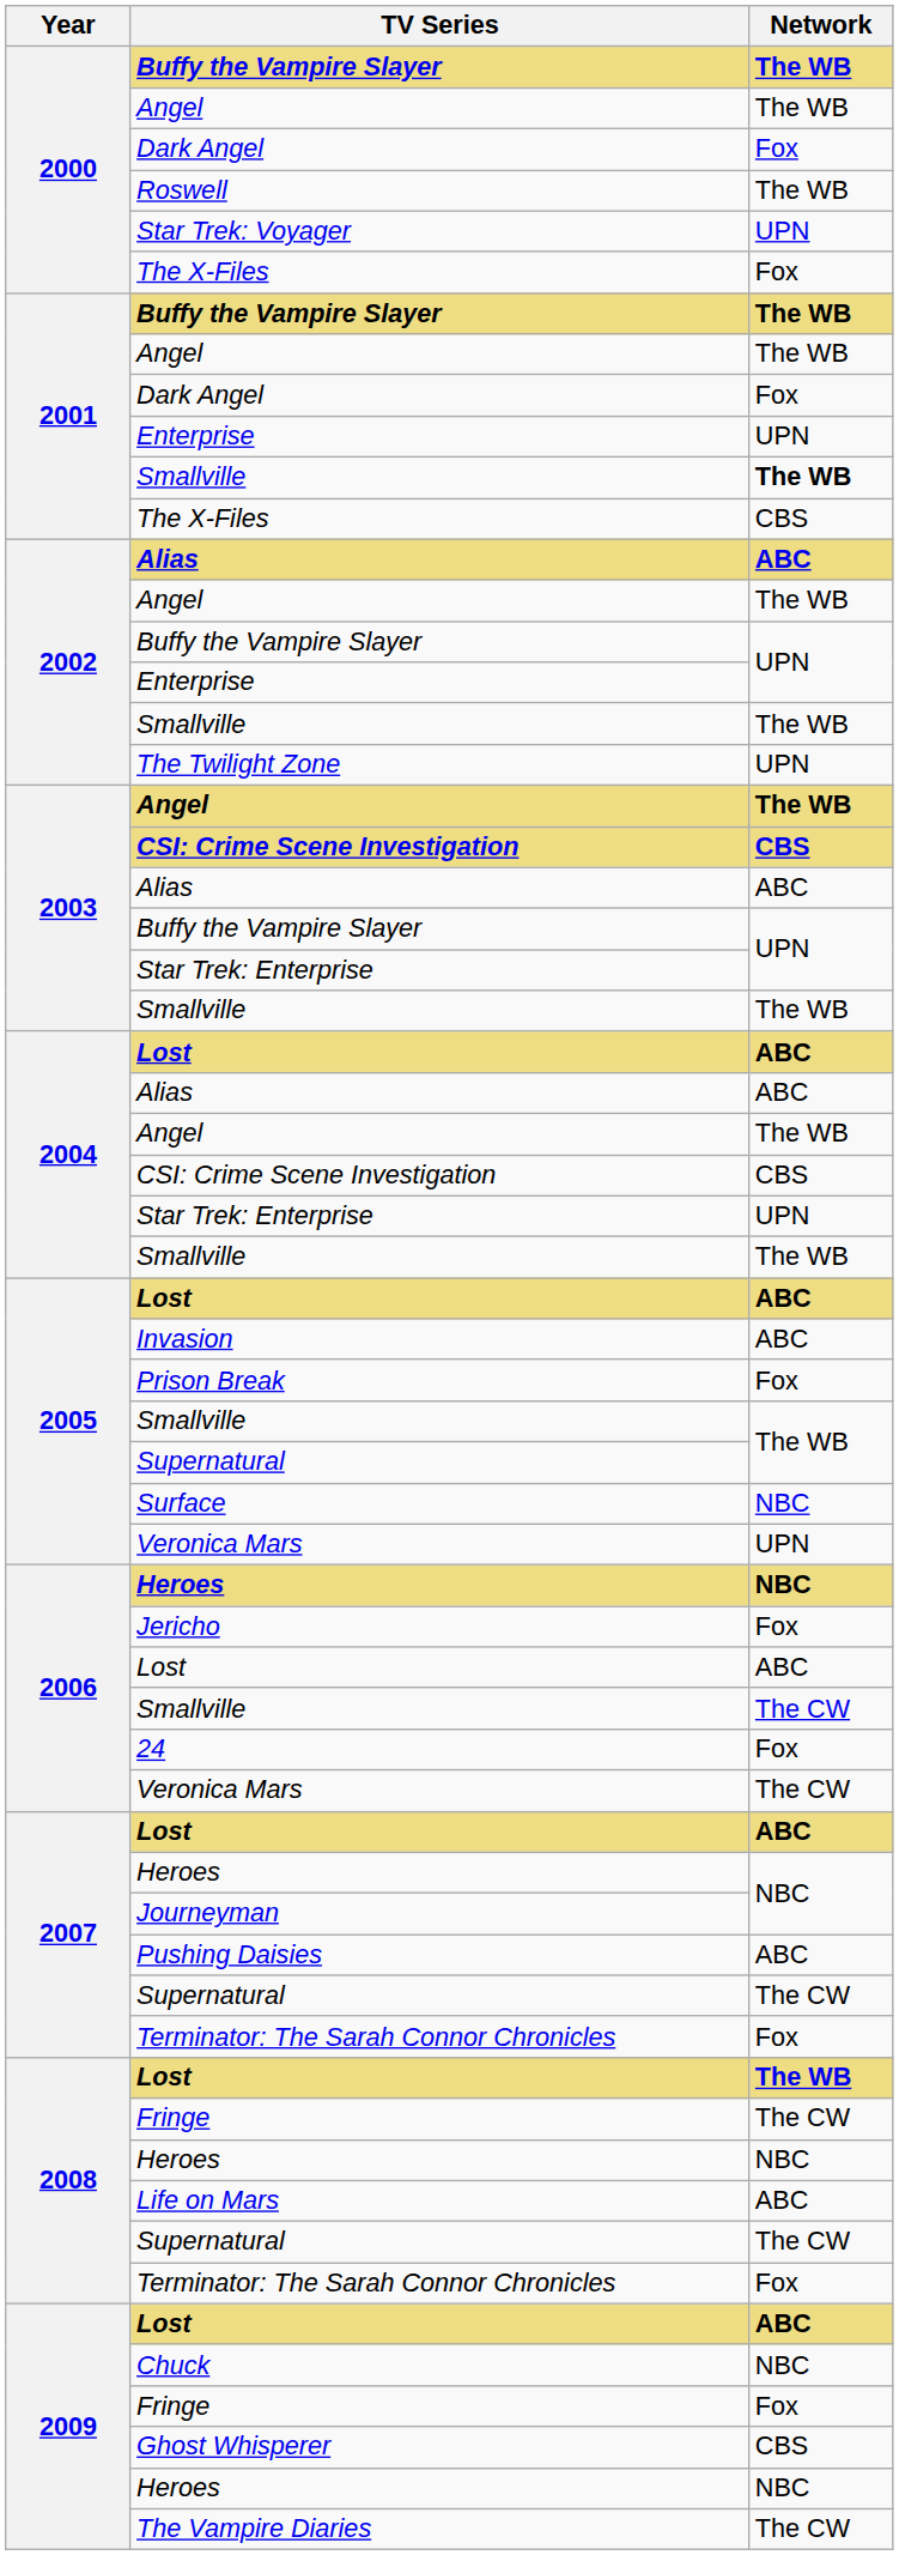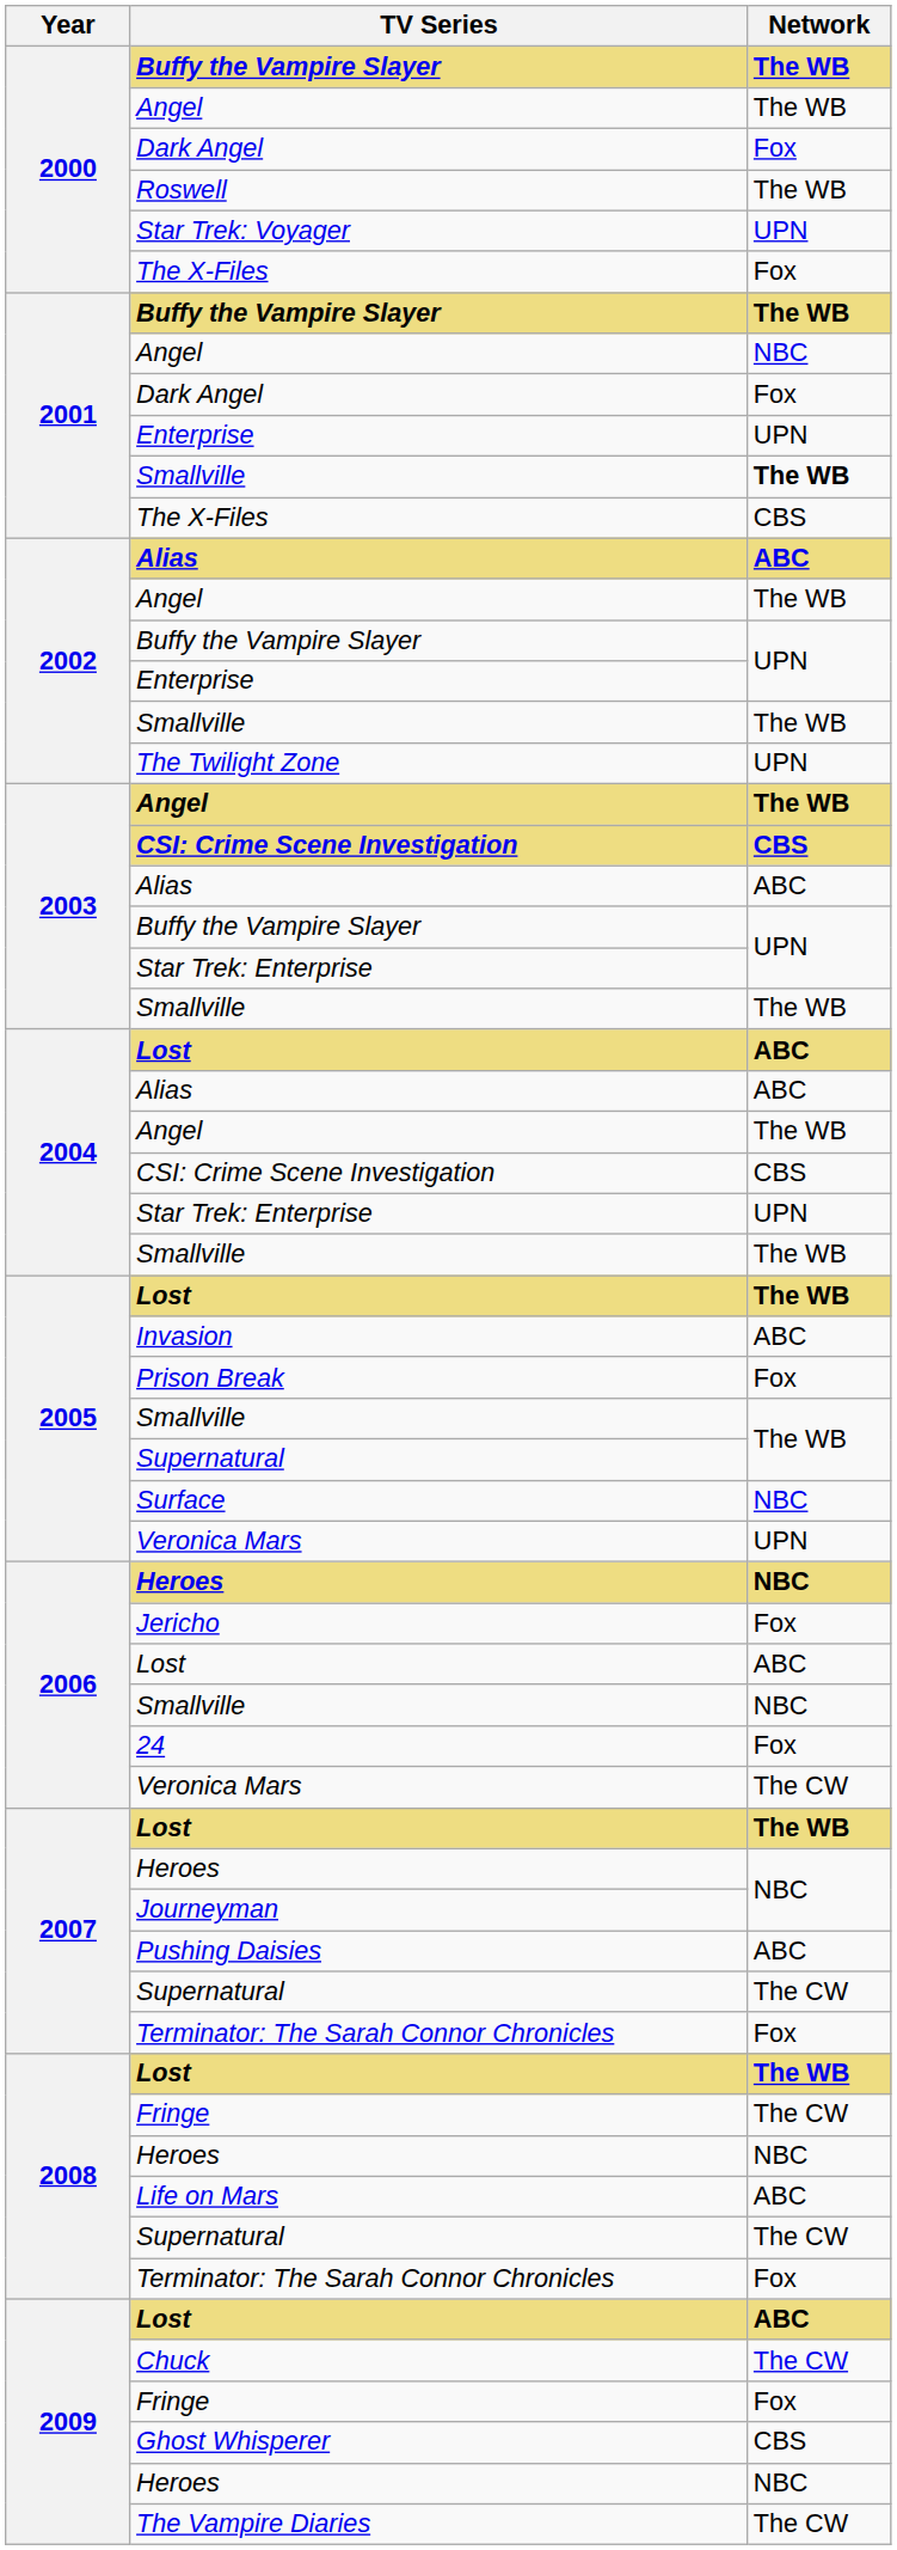 <table class="wikitable" width="550px" border="1" cellpadding="5" cellspacing="0" align="centre">
 <tr>
 <th width="70px">Year</th>
 <th>TV Series</th>
 <th>Network</th>
 </tr>
 <tr>
 <th rowspan=6><a href='#'>2000</a></th>
 <td style="background:#EEDD82"><strong><em><a href='#'>Buffy the Vampire Slayer</a></em></strong></td>
 <td style="background:#EEDD82"><strong><a href='#'>The WB</a></strong></td>
 </tr>
 <tr>
 <td><em><a href='#'>Angel</a></em></td>
 <td>The WB</td>
 </tr>
 <tr>
 <td><em><a href='#'>Dark Angel</a></em></td>
 <td><a href='#'>Fox</a></td>
 </tr>
 <tr>
 <td><em><a href='#'>Roswell</a></em></td>
 <td>The WB</td>
 </tr>
 <tr>
 <td><em><a href='#'>Star Trek: Voyager</a></em></td>
 <td><a href='#'>UPN</a></td>
 </tr>
 <tr>
 <td><em><a href='#'>The X-Files</a></em></td>
 <td>Fox</td>
 </tr>
 <tr>
 <th rowspan=6><a href='#'>2001</a></th>
 <td style="background:#EEDD82"><strong><em>Buffy the Vampire Slayer</em></strong></td>
 <td style="background:#EEDD82"><strong>The WB</strong></td>
 </tr>
 <tr>
 <td><em>Angel</em></td>
-<td>The WB</td>
+<td><a href='#'>NBC</a></td>
 </tr>
 <tr>
 <td><em>Dark Angel</em></td>
 <td>Fox</td>
 </tr>
 <tr>
 <td><em><a href='#'>Enterprise</a></em></td>
 <td>UPN</td>
 </tr>
 <tr>
 <td><em><a href='#'>Smallville</a></em></td>
 <td><strong>The WB</strong></td>
 </tr>
 <tr>
 <td><em>The X-Files</em></td>
 <td>CBS</td>
 </tr>
 <tr>
 <th rowspan=6><a href='#'>2002</a></th>
 <td style="background:#EEDD82"><strong><em><a href='#'>Alias</a></em></strong></td>
 <td style="background:#EEDD82"><strong><a href='#'>ABC</a></strong></td>
 </tr>
 <tr>
 <td><em>Angel</em></td>
 <td>The WB</td>
 </tr>
 <tr>
 <td><em>Buffy the Vampire Slayer</em></td>
 <td rowspan="2">UPN</td>
 </tr>
 <tr>
 <td><em>Enterprise</em></td>
 </tr>
 <tr>
 <td><em>Smallville</em></td>
 <td>The WB</td>
 </tr>
 <tr>
 <td><em><a href='#'>The Twilight Zone</a></em></td>
 <td>UPN</td>
 </tr>
 <tr>
 <th rowspan=6><a href='#'>2003</a></th>
 <td style="background:#EEDD82"><strong><em>Angel</em></strong></td>
 <td style="background:#EEDD82"><strong>The WB</strong></td>
 </tr>
 <tr>
 <td style="background:#EEDD82"><strong><em><a href='#'>CSI: Crime Scene Investigation</a></em></strong></td>
 <td style="background:#EEDD82"><strong><a href='#'>CBS</a></strong></td>
 </tr>
 <tr>
 <td><em>Alias</em></td>
 <td>ABC</td>
 </tr>
 <tr>
 <td><em>Buffy the Vampire Slayer</em></td>
 <td rowspan="2">UPN</td>
 </tr>
 <tr>
 <td><em>Star Trek: Enterprise</em></td>
 </tr>
 <tr>
 <td><em>Smallville</em></td>
 <td>The WB</td>
 </tr>
 <tr>
 <th rowspan=6><a href='#'>2004</a></th>
 <td style="background:#EEDD82"><strong><em><a href='#'>Lost</a></em></strong></td>
 <td style="background:#EEDD82"><strong>ABC</strong></td>
 </tr>
 <tr>
 <td><em>Alias</em></td>
 <td>ABC</td>
 </tr>
 <tr>
 <td><em>Angel</em></td>
 <td>The WB</td>
 </tr>
 <tr>
 <td><em>CSI: Crime Scene Investigation</em></td>
 <td>CBS</td>
 </tr>
 <tr>
 <td><em>Star Trek: Enterprise</em></td>
 <td>UPN</td>
 </tr>
 <tr>
 <td><em>Smallville</em></td>
 <td>The WB</td>
 </tr>
 <tr>
 <th rowspan=7><a href='#'>2005</a></th>
 <td style="background:#EEDD82"><strong><em>Lost</em></strong></td>
-<td style="background:#EEDD82"><strong>ABC</strong></td>
+<td style="background:#EEDD82"><strong>The WB</strong></td>
 </tr>
 <tr>
 <td><em><a href='#'>Invasion</a></em></td>
 <td>ABC</td>
 </tr>
 <tr>
 <td><em><a href='#'>Prison Break</a></em></td>
 <td>Fox</td>
 </tr>
 <tr>
 <td><em>Smallville</em></td>
 <td rowspan="2">The WB</td>
 </tr>
 <tr>
 <td><em><a href='#'>Supernatural</a></em></td>
 </tr>
 <tr>
 <td><em><a href='#'>Surface</a></em></td>
 <td><a href='#'>NBC</a></td>
 </tr>
 <tr>
 <td><em><a href='#'>Veronica Mars</a></em></td>
 <td>UPN</td>
 </tr>
 <tr>
 <th rowspan=6><a href='#'>2006</a></th>
 <td style="background:#EEDD82"><strong><em><a href='#'>Heroes</a></em></strong></td>
 <td style="background:#EEDD82"><strong>NBC</strong></td>
 </tr>
 <tr>
 <td><em><a href='#'>Jericho</a></em></td>
 <td>Fox</td>
 </tr>
 <tr>
 <td><em>Lost</em></td>
 <td>ABC</td>
 </tr>
 <tr>
 <td><em>Smallville</em></td>
-<td><a href='#'>The CW</a></td>
+<td>NBC</td>
 </tr>
 <tr>
 <td><em><a href='#'>24</a></em></td>
 <td>Fox</td>
 </tr>
 <tr>
 <td><em>Veronica Mars</em></td>
 <td>The CW</td>
 </tr>
 <tr>
 <th rowspan=6><a href='#'>2007</a></th>
 <td style="background:#EEDD82"><strong><em>Lost</em></strong></td>
-<td style="background:#EEDD82"><strong>ABC</strong></td>
+<td style="background:#EEDD82"><strong>The WB</strong></td>
 </tr>
 <tr>
 <td><em>Heroes</em></td>
 <td rowspan="2">NBC</td>
 </tr>
 <tr>
 <td><em><a href='#'>Journeyman</a></em></td>
 </tr>
 <tr>
 <td><em><a href='#'>Pushing Daisies</a></em></td>
 <td>ABC</td>
 </tr>
 <tr>
 <td><em>Supernatural</em></td>
 <td>The CW</td>
 </tr>
 <tr>
 <td><em><a href='#'>Terminator: The Sarah Connor Chronicles</a></em></td>
 <td>Fox</td>
 </tr>
 <tr>
 <th rowspan=6><a href='#'>2008</a></th>
 <td style="background:#EEDD82"><strong><em>Lost</em></strong></td>
 <td style="background:#EEDD82"><strong><a href='#'>The WB</a></strong></td>
 </tr>
 <tr>
 <td><em><a href='#'>Fringe</a></em></td>
 <td>The CW</td>
 </tr>
 <tr>
 <td><em>Heroes</em></td>
 <td>NBC</td>
 </tr>
 <tr>
 <td><em><a href='#'>Life on Mars</a></em></td>
 <td>ABC</td>
 </tr>
 <tr>
 <td><em>Supernatural</em></td>
 <td>The CW</td>
 </tr>
 <tr>
 <td><em>Terminator: The Sarah Connor Chronicles</em></td>
 <td>Fox</td>
 </tr>
 <tr>
 <th rowspan=6><a href='#'>2009</a></th>
 <td style="background:#EEDD82"><strong><em>Lost</em></strong></td>
 <td style="background:#EEDD82"><strong>ABC</strong></td>
 </tr>
 <tr>
 <td><em><a href='#'>Chuck</a></em></td>
-<td>NBC</td>
+<td><a href='#'>The CW</a></td>
 </tr>
 <tr>
 <td><em>Fringe</em></td>
 <td>Fox</td>
 </tr>
 <tr>
 <td><em><a href='#'>Ghost Whisperer</a></em></td>
 <td>CBS</td>
 </tr>
 <tr>
 <td><em>Heroes</em></td>
 <td>NBC</td>
 </tr>
 <tr>
 <td><em><a href='#'>The Vampire Diaries</a></em></td>
 <td>The CW</td>
 </tr>
 </table>
